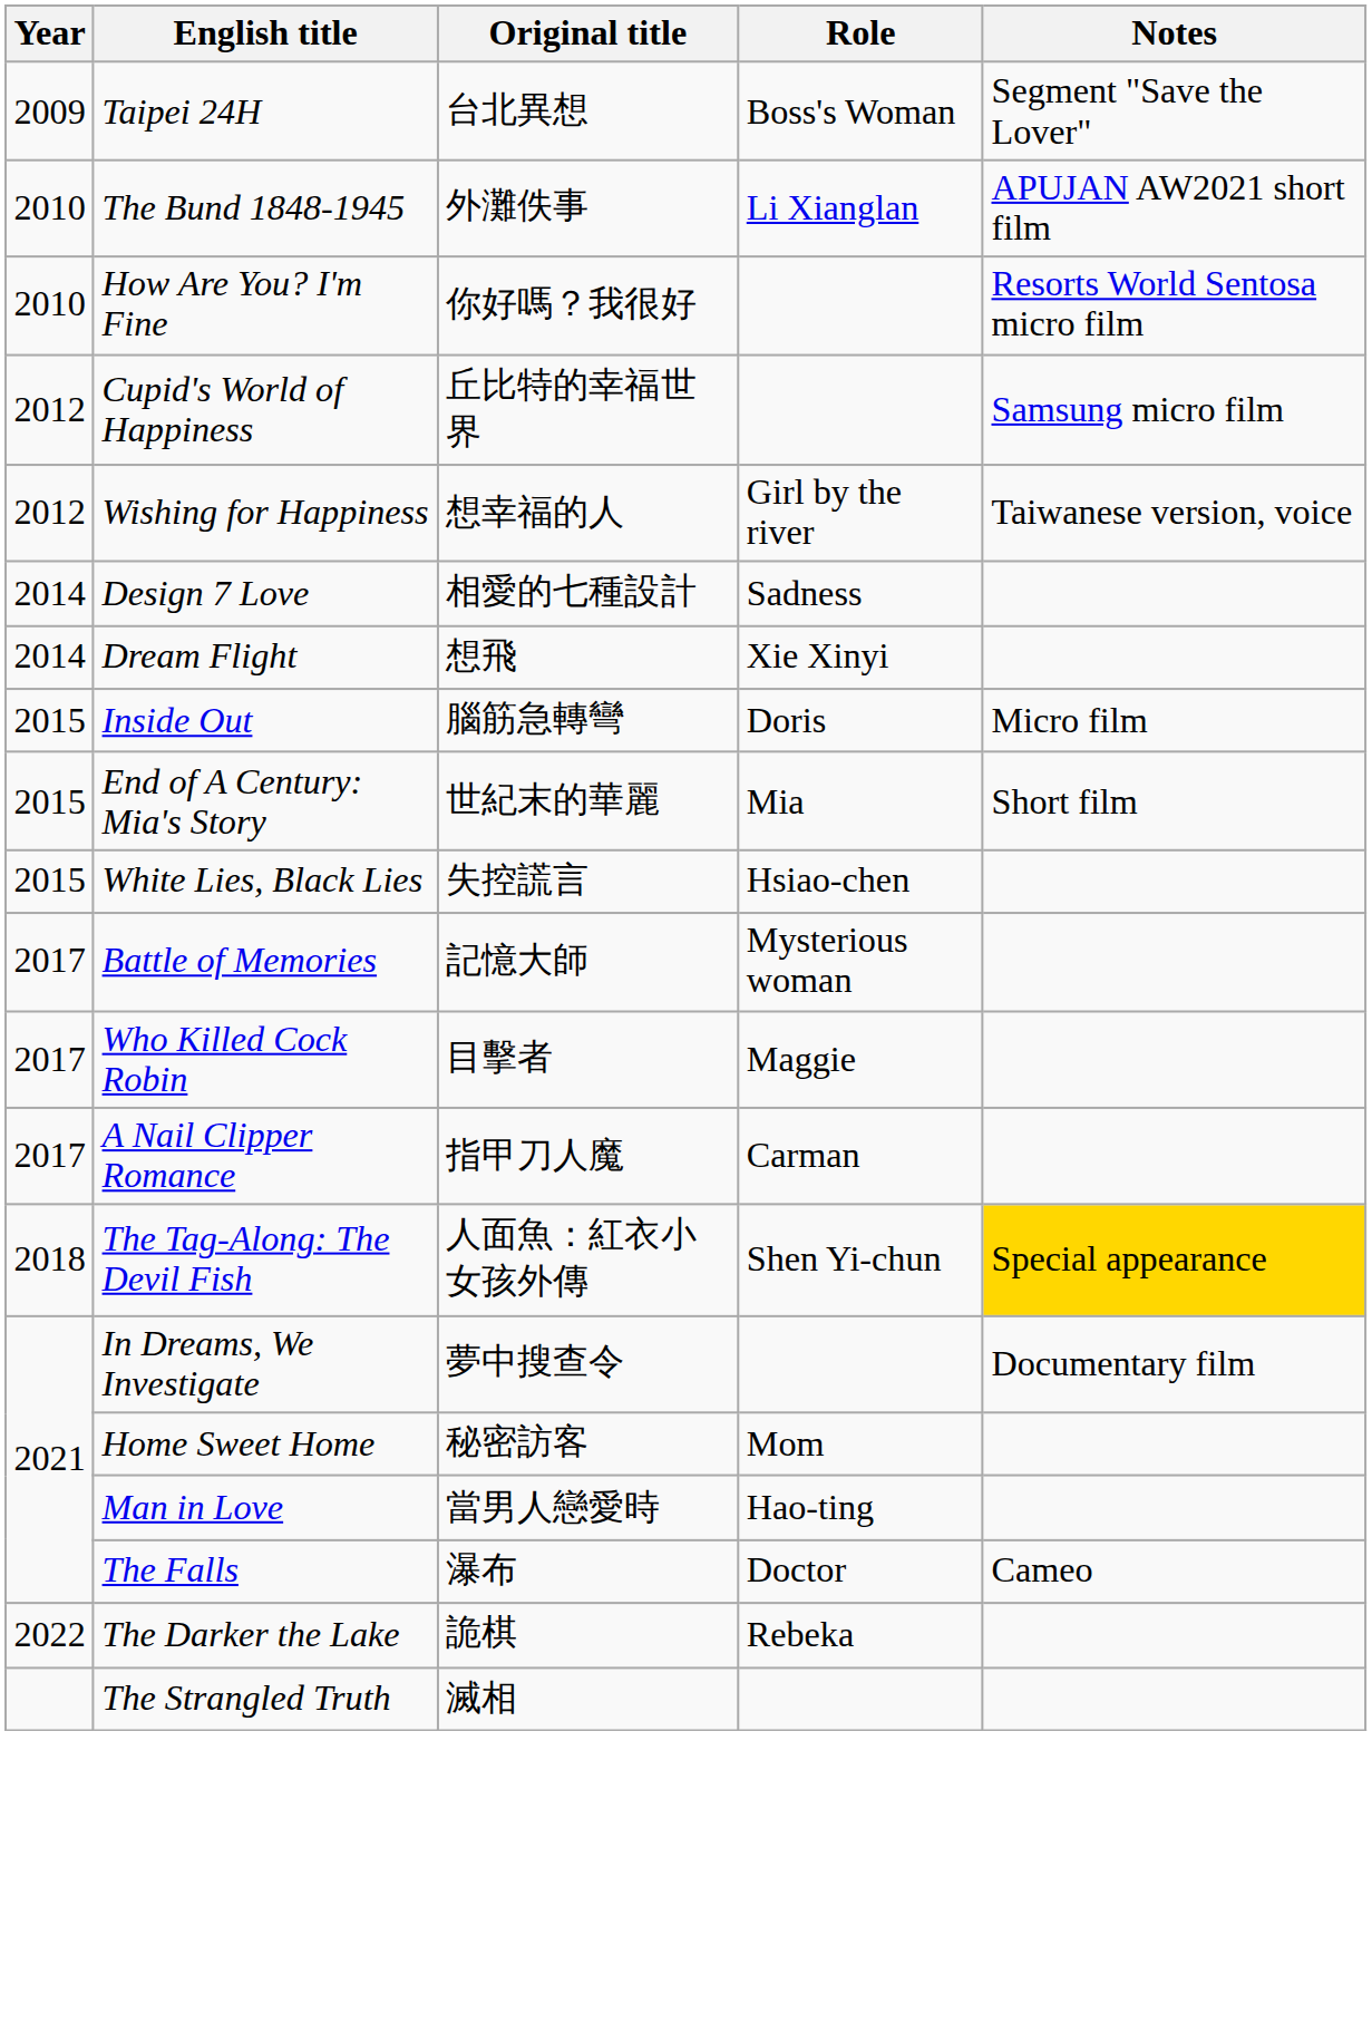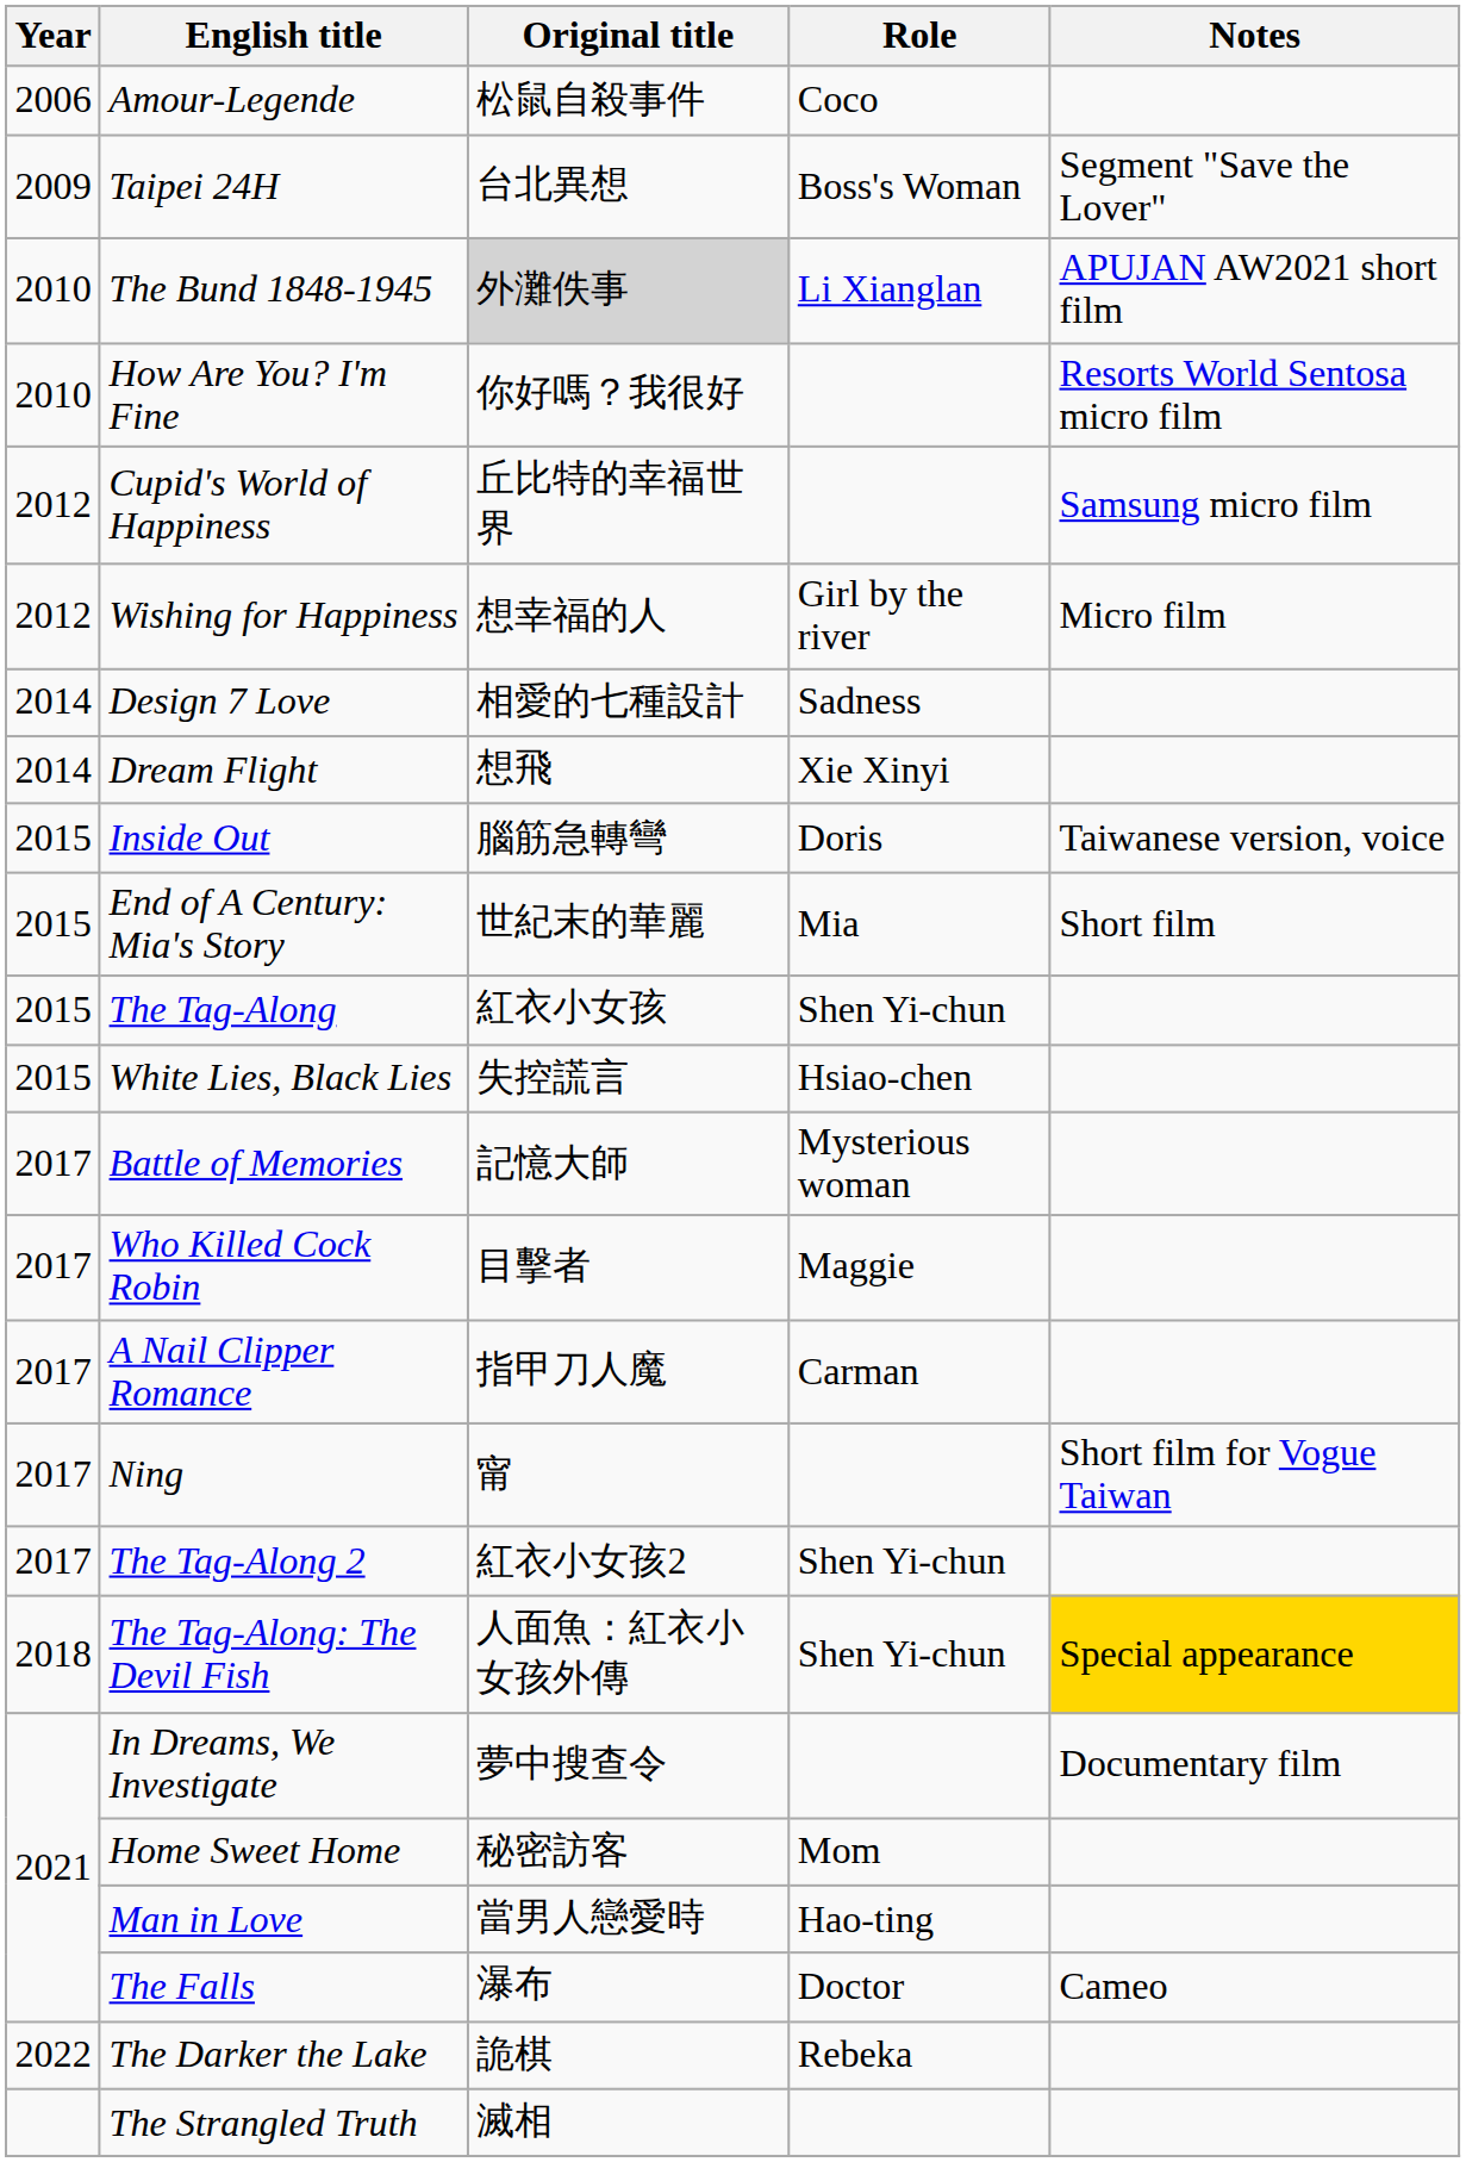 <table class="wikitable sortable">
 <tr>
 <th>Year</th>
 <th>English title</th>
 <th>Original title</th>
 <th>Role</th>
 <th class="unsortable">Notes</th>
+</tr>
+<tr>
+<td>2006</td>
+<td><em>Amour-Legende</em></td>
+<td>松鼠自殺事件</td>
+<td>Coco</td>
+<td></td>
 </tr>
 <tr>
 <td>2009</td>
 <td><em>Taipei 24H</em></td>
 <td>台北異想</td>
 <td>Boss's Woman</td>
 <td>Segment "Save the Lover"</td>
 </tr>
 <tr>
 <td>2010</td>
 <td><em>The Bund 1848-1945</em></td>
-<td>外灘佚事</td>
+<td style="background: lightgrey;">外灘佚事</td>
 <td><a href='#'>Li Xianglan</a></td>
 <td><a href='#'>APUJAN</a> AW2021 short film</td>
 </tr>
 <tr>
 <td>2010</td>
 <td><em>How Are You? I'm Fine</em></td>
 <td>你好嗎？我很好</td>
 <td></td>
 <td><a href='#'>Resorts World Sentosa</a> micro film</td>
 </tr>
 <tr>
 <td>2012</td>
 <td><em>Cupid's World of Happiness</em></td>
 <td>丘比特的幸福世界</td>
 <td></td>
 <td><a href='#'>Samsung</a> micro film</td>
 </tr>
 <tr>
 <td>2012</td>
 <td><em>Wishing for Happiness</em></td>
 <td>想幸福的人</td>
 <td>Girl by the river</td>
-<td>Taiwanese version, voice</td>
+<td>Micro film</td>
 </tr>
 <tr>
 <td>2014</td>
 <td><em>Design 7 Love</em></td>
 <td>相愛的七種設計</td>
 <td>Sadness</td>
 <td></td>
 </tr>
 <tr>
 <td>2014</td>
 <td><em>Dream Flight</em></td>
 <td>想飛</td>
 <td>Xie Xinyi</td>
 <td></td>
 </tr>
 <tr>
 <td>2015</td>
 <td><em><a href='#'>Inside Out</a></em></td>
 <td>腦筋急轉彎</td>
 <td>Doris</td>
-<td>Micro film</td>
+<td>Taiwanese version, voice</td>
 </tr>
 <tr>
 <td>2015</td>
 <td><em>End of A Century: Mia's Story</em></td>
 <td>世紀末的華麗</td>
 <td>Mia</td>
 <td>Short film</td>
+</tr>
+<tr>
+<td>2015</td>
+<td><em><a href='#'>The Tag-Along</a></em></td>
+<td>紅衣小女孩</td>
+<td>Shen Yi-chun</td>
+<td></td>
 </tr>
 <tr>
 <td>2015</td>
 <td><em>White Lies, Black Lies</em></td>
 <td>失控謊言</td>
 <td>Hsiao-chen</td>
 <td></td>
 </tr>
 <tr>
 <td>2017</td>
 <td><em><a href='#'>Battle of Memories</a></em></td>
 <td>記憶大師</td>
 <td>Mysterious woman</td>
 <td></td>
 </tr>
 <tr>
 <td>2017</td>
 <td><em><a href='#'>Who Killed Cock Robin</a></em></td>
 <td>目擊者</td>
 <td>Maggie</td>
 <td></td>
 </tr>
 <tr>
 <td>2017</td>
 <td><em><a href='#'>A Nail Clipper Romance</a></em></td>
 <td>指甲刀人魔</td>
 <td>Carman</td>
+<td></td>
+</tr>
+<tr>
+<td>2017</td>
+<td><em>Ning</em></td>
+<td>甯</td>
+<td></td>
+<td>Short film for <a href='#'>Vogue Taiwan</a></td>
+</tr>
+<tr>
+<td>2017</td>
+<td><em><a href='#'>The Tag-Along 2</a></em></td>
+<td>紅衣小女孩2</td>
+<td>Shen Yi-chun</td>
 <td></td>
 </tr>
 <tr>
 <td>2018</td>
 <td><em><a href='#'>The Tag-Along: The Devil Fish</a></em></td>
 <td>人面魚：紅衣小女孩外傳</td>
 <td>Shen Yi-chun</td>
 <td style="background: gold;">Special appearance</td>
 </tr>
 <tr>
 <td rowspan=4>2021</td>
 <td><em>In Dreams, We Investigate</em></td>
 <td>夢中搜查令</td>
 <td></td>
 <td>Documentary film</td>
 </tr>
 <tr>
 <td><em>Home Sweet Home</em></td>
 <td>秘密訪客</td>
 <td>Mom</td>
 <td></td>
 </tr>
 <tr>
 <td><em><a href='#'>Man in Love</a></em></td>
 <td>當男人戀愛時</td>
 <td>Hao-ting</td>
 <td></td>
 </tr>
 <tr>
 <td><em><a href='#'>The Falls</a></em></td>
 <td>瀑布</td>
 <td>Doctor</td>
 <td>Cameo</td>
 </tr>
 <tr>
 <td>2022</td>
 <td><em>The Darker the Lake</em></td>
 <td>詭棋</td>
 <td>Rebeka</td>
 <td></td>
 </tr>
 <tr>
 <td></td>
 <td><em>The Strangled Truth</em></td>
 <td>滅相</td>
 <td></td>
 <td></td>
 </tr>
 <tr>
 </tr>
 </table>
